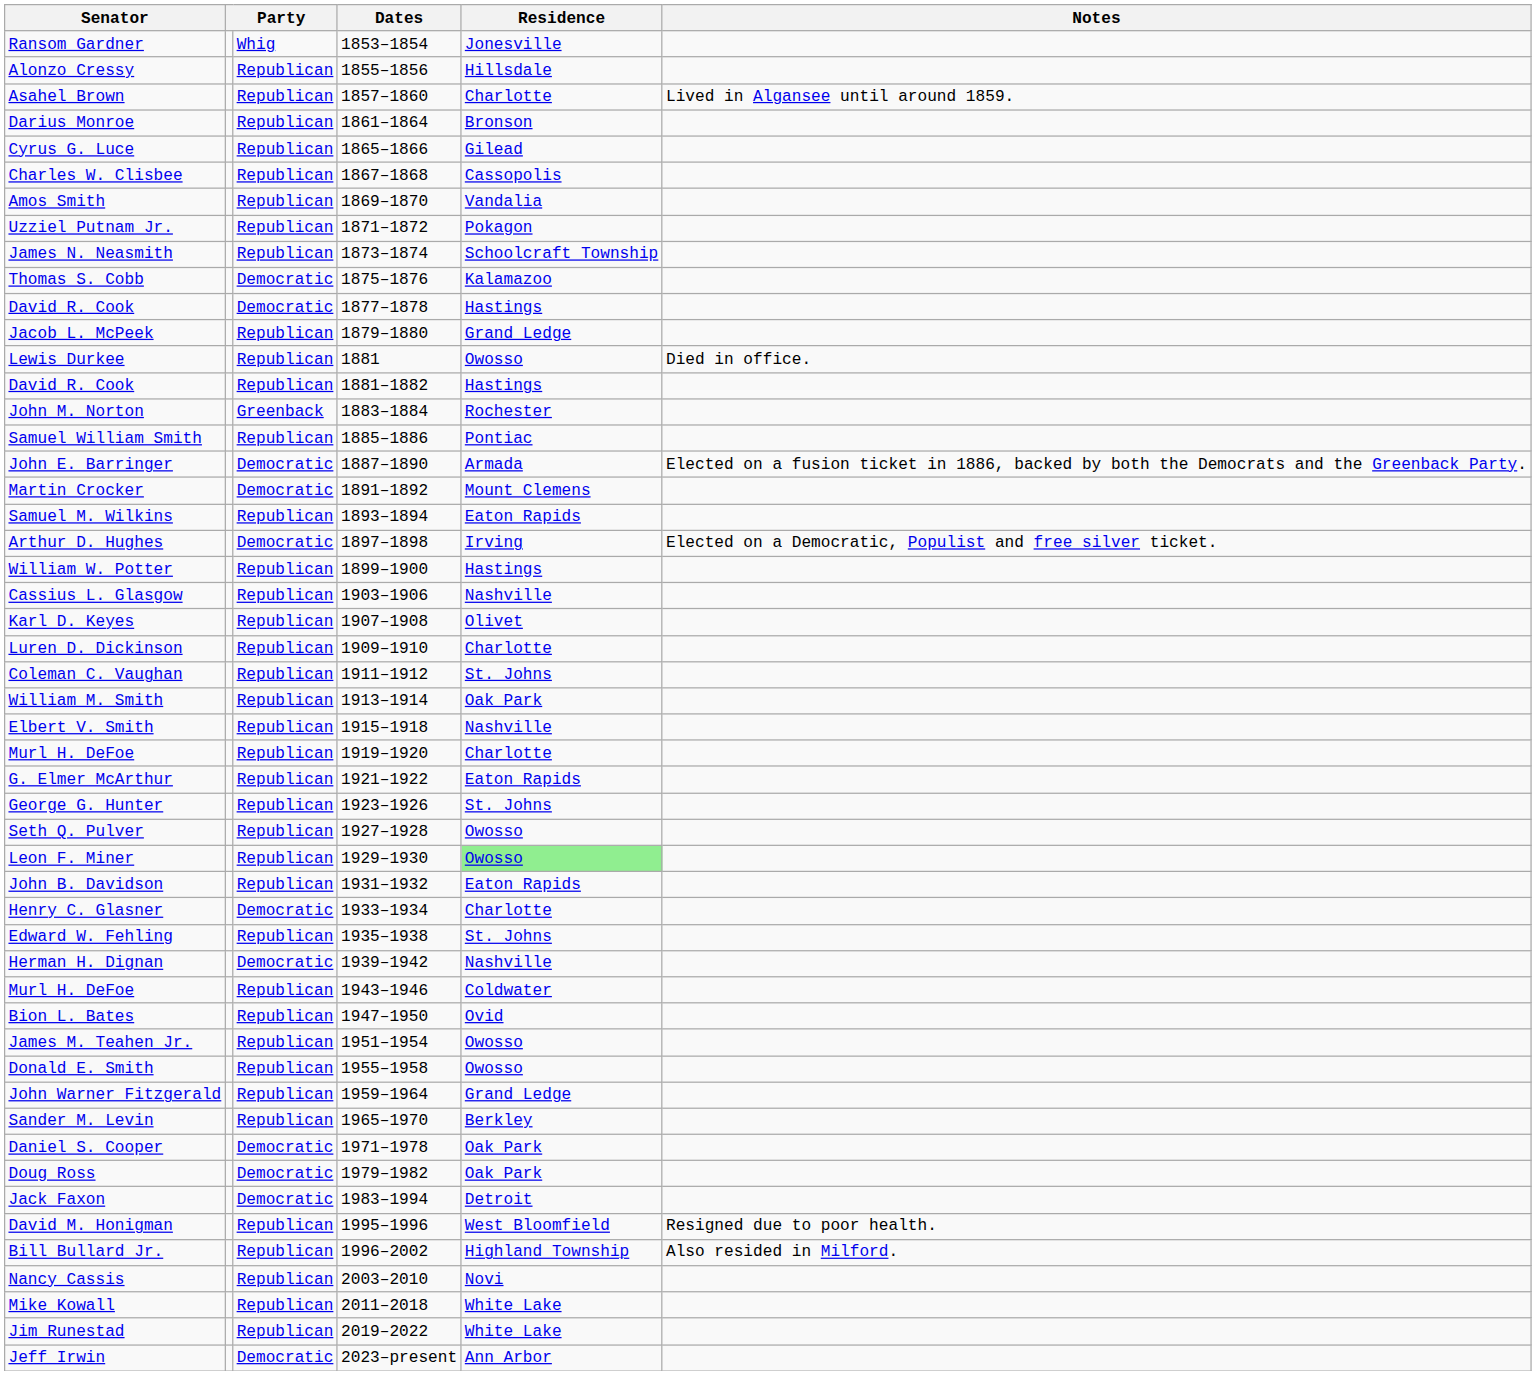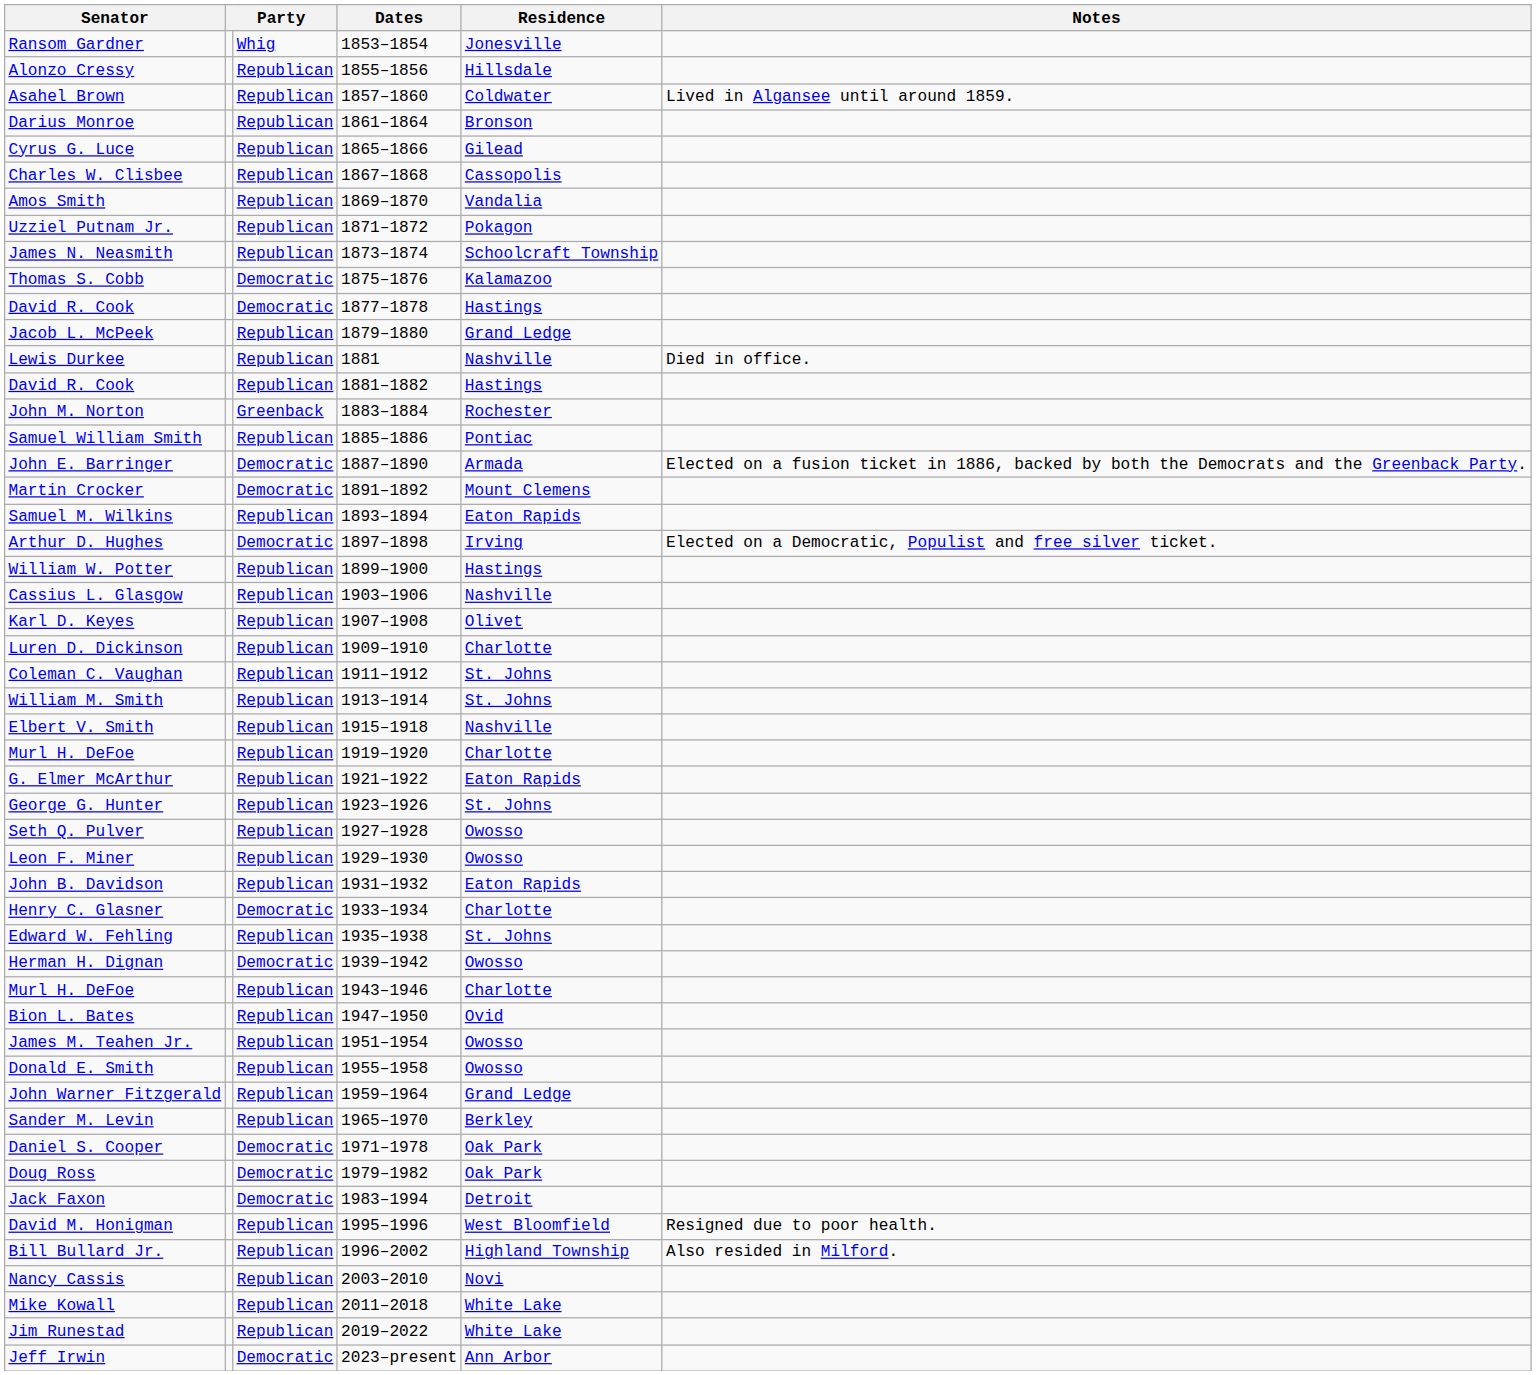 <table class=wikitable>
 <tr valign=bottom>
 <th>Senator</th>
 <th colspan="2">Party</th>
 <th>Dates</th>
 <th>Residence</th>
 <th>Notes</th>
 </tr>
 <tr>
 <td><a href='#'>Ransom Gardner</a></td>
 <td bgcolor=></td>
 <td><a href='#'>Whig</a></td>
 <td>1853–1854</td>
 <td><a href='#'>Jonesville</a></td>
 <td></td>
 </tr>
 <tr>
 <td><a href='#'>Alonzo Cressy</a></td>
 <td bgcolor=></td>
 <td><a href='#'>Republican</a></td>
 <td>1855–1856</td>
 <td><a href='#'>Hillsdale</a></td>
 <td></td>
 </tr>
 <tr>
 <td><a href='#'>Asahel Brown</a></td>
 <td bgcolor=></td>
 <td><a href='#'>Republican</a></td>
 <td>1857–1860</td>
-<td><a href='#'>Charlotte</a></td>
+<td><a href='#'>Coldwater</a></td>
 <td>Lived in <a href='#'>Algansee</a> until around 1859.</td>
 </tr>
 <tr>
 <td><a href='#'>Darius Monroe</a></td>
 <td bgcolor=></td>
 <td><a href='#'>Republican</a></td>
 <td>1861–1864</td>
 <td><a href='#'>Bronson</a></td>
 <td></td>
 </tr>
 <tr>
 <td><a href='#'>Cyrus G. Luce</a></td>
 <td bgcolor=></td>
 <td><a href='#'>Republican</a></td>
 <td>1865–1866</td>
 <td><a href='#'>Gilead</a></td>
 <td></td>
 </tr>
 <tr>
 <td><a href='#'>Charles W. Clisbee</a></td>
 <td bgcolor=></td>
 <td><a href='#'>Republican</a></td>
 <td>1867–1868</td>
 <td><a href='#'>Cassopolis</a></td>
 <td></td>
 </tr>
 <tr>
 <td><a href='#'>Amos Smith</a></td>
 <td bgcolor=></td>
 <td><a href='#'>Republican</a></td>
 <td>1869–1870</td>
 <td><a href='#'>Vandalia</a></td>
 <td></td>
 </tr>
 <tr>
 <td><a href='#'>Uzziel Putnam Jr.</a></td>
 <td bgcolor=></td>
 <td><a href='#'>Republican</a></td>
 <td>1871–1872</td>
 <td><a href='#'>Pokagon</a></td>
 <td></td>
 </tr>
 <tr>
 <td><a href='#'>James N. Neasmith</a></td>
 <td bgcolor=></td>
 <td><a href='#'>Republican</a></td>
 <td>1873–1874</td>
 <td><a href='#'>Schoolcraft Township</a></td>
 <td></td>
 </tr>
 <tr>
 <td><a href='#'>Thomas S. Cobb</a></td>
 <td bgcolor=></td>
 <td><a href='#'>Democratic</a></td>
 <td>1875–1876</td>
 <td><a href='#'>Kalamazoo</a></td>
 <td></td>
 </tr>
 <tr>
 <td><a href='#'>David R. Cook</a></td>
 <td bgcolor=></td>
 <td><a href='#'>Democratic</a></td>
 <td>1877–1878</td>
 <td><a href='#'>Hastings</a></td>
 <td></td>
 </tr>
 <tr>
 <td><a href='#'>Jacob L. McPeek</a></td>
 <td bgcolor=></td>
 <td><a href='#'>Republican</a></td>
 <td>1879–1880</td>
 <td><a href='#'>Grand Ledge</a></td>
 <td></td>
 </tr>
 <tr>
 <td><a href='#'>Lewis Durkee</a></td>
 <td bgcolor=></td>
 <td><a href='#'>Republican</a></td>
 <td>1881</td>
-<td><a href='#'>Owosso</a></td>
+<td><a href='#'>Nashville</a></td>
 <td>Died in office.</td>
 </tr>
 <tr>
 <td><a href='#'>David R. Cook</a></td>
 <td bgcolor=></td>
 <td><a href='#'>Republican</a></td>
 <td>1881–1882</td>
 <td><a href='#'>Hastings</a></td>
 <td></td>
 </tr>
 <tr>
 <td><a href='#'>John M. Norton</a></td>
 <td bgcolor=></td>
 <td><a href='#'>Greenback</a></td>
 <td>1883–1884</td>
 <td><a href='#'>Rochester</a></td>
 <td></td>
 </tr>
 <tr>
 <td><a href='#'>Samuel William Smith</a></td>
 <td bgcolor=></td>
 <td><a href='#'>Republican</a></td>
 <td>1885–1886</td>
 <td><a href='#'>Pontiac</a></td>
 <td></td>
 </tr>
 <tr>
 <td><a href='#'>John E. Barringer</a></td>
 <td bgcolor=></td>
 <td><a href='#'>Democratic</a></td>
 <td>1887–1890</td>
 <td><a href='#'>Armada</a></td>
 <td>Elected on a fusion ticket in 1886, backed by both the Democrats and the <a href='#'>Greenback Party</a>.</td>
 </tr>
 <tr>
 <td><a href='#'>Martin Crocker</a></td>
 <td bgcolor=></td>
 <td><a href='#'>Democratic</a></td>
 <td>1891–1892</td>
 <td><a href='#'>Mount Clemens</a></td>
 <td></td>
 </tr>
 <tr>
 <td><a href='#'>Samuel M. Wilkins</a></td>
 <td bgcolor=></td>
 <td><a href='#'>Republican</a></td>
 <td>1893–1894</td>
 <td><a href='#'>Eaton Rapids</a></td>
 <td></td>
 </tr>
 <tr>
 <td><a href='#'>Arthur D. Hughes</a></td>
 <td bgcolor=></td>
 <td><a href='#'>Democratic</a></td>
 <td>1897–1898</td>
 <td><a href='#'>Irving</a></td>
 <td>Elected on a Democratic, <a href='#'>Populist</a> and <a href='#'>free silver</a> ticket.</td>
 </tr>
 <tr>
 <td><a href='#'>William W. Potter</a></td>
 <td bgcolor=></td>
 <td><a href='#'>Republican</a></td>
 <td>1899–1900</td>
 <td><a href='#'>Hastings</a></td>
 <td></td>
 </tr>
 <tr>
 <td><a href='#'>Cassius L. Glasgow</a></td>
 <td bgcolor=></td>
 <td><a href='#'>Republican</a></td>
 <td>1903–1906</td>
 <td><a href='#'>Nashville</a></td>
 <td></td>
 </tr>
 <tr>
 <td><a href='#'>Karl D. Keyes</a></td>
 <td bgcolor=></td>
 <td><a href='#'>Republican</a></td>
 <td>1907–1908</td>
 <td><a href='#'>Olivet</a></td>
 <td></td>
 </tr>
 <tr>
 <td><a href='#'>Luren D. Dickinson</a></td>
 <td bgcolor=></td>
 <td><a href='#'>Republican</a></td>
 <td>1909–1910</td>
 <td><a href='#'>Charlotte</a></td>
 <td></td>
 </tr>
 <tr>
 <td><a href='#'>Coleman C. Vaughan</a></td>
 <td bgcolor=></td>
 <td><a href='#'>Republican</a></td>
 <td>1911–1912</td>
 <td><a href='#'>St. Johns</a></td>
 <td></td>
 </tr>
 <tr>
 <td><a href='#'>William M. Smith</a></td>
 <td bgcolor=></td>
 <td><a href='#'>Republican</a></td>
 <td>1913–1914</td>
-<td><a href='#'>Oak Park</a></td>
+<td><a href='#'>St. Johns</a></td>
 <td></td>
 </tr>
 <tr>
 <td><a href='#'>Elbert V. Smith</a></td>
 <td bgcolor=></td>
 <td><a href='#'>Republican</a></td>
 <td>1915–1918</td>
 <td><a href='#'>Nashville</a></td>
 <td></td>
 </tr>
 <tr>
 <td><a href='#'>Murl H. DeFoe</a></td>
 <td bgcolor=></td>
 <td><a href='#'>Republican</a></td>
 <td>1919–1920</td>
 <td><a href='#'>Charlotte</a></td>
 <td></td>
 </tr>
 <tr>
 <td><a href='#'>G. Elmer McArthur</a></td>
 <td bgcolor=></td>
 <td><a href='#'>Republican</a></td>
 <td>1921–1922</td>
 <td><a href='#'>Eaton Rapids</a></td>
 <td></td>
 </tr>
 <tr>
 <td><a href='#'>George G. Hunter</a></td>
 <td bgcolor=></td>
 <td><a href='#'>Republican</a></td>
 <td>1923–1926</td>
 <td><a href='#'>St. Johns</a></td>
 <td></td>
 </tr>
 <tr>
 <td><a href='#'>Seth Q. Pulver</a></td>
 <td bgcolor=></td>
 <td><a href='#'>Republican</a></td>
 <td>1927–1928</td>
 <td><a href='#'>Owosso</a></td>
 <td></td>
 </tr>
 <tr>
 <td><a href='#'>Leon F. Miner</a></td>
 <td bgcolor=></td>
 <td><a href='#'>Republican</a></td>
 <td>1929–1930</td>
-<td style="background: lightgreen;"><a href='#'>Owosso</a></td>
+<td><a href='#'>Owosso</a></td>
 <td></td>
 </tr>
 <tr>
 <td><a href='#'>John B. Davidson</a></td>
 <td bgcolor=></td>
 <td><a href='#'>Republican</a></td>
 <td>1931–1932</td>
 <td><a href='#'>Eaton Rapids</a></td>
 <td></td>
 </tr>
 <tr>
 <td><a href='#'>Henry C. Glasner</a></td>
 <td bgcolor=></td>
 <td><a href='#'>Democratic</a></td>
 <td>1933–1934</td>
 <td><a href='#'>Charlotte</a></td>
 <td></td>
 </tr>
 <tr>
 <td><a href='#'>Edward W. Fehling</a></td>
 <td bgcolor=></td>
 <td><a href='#'>Republican</a></td>
 <td>1935–1938</td>
 <td><a href='#'>St. Johns</a></td>
 <td></td>
 </tr>
 <tr>
 <td><a href='#'>Herman H. Dignan</a></td>
 <td bgcolor=></td>
 <td><a href='#'>Democratic</a></td>
 <td>1939–1942</td>
-<td><a href='#'>Nashville</a></td>
+<td><a href='#'>Owosso</a></td>
 <td></td>
 </tr>
 <tr>
 <td><a href='#'>Murl H. DeFoe</a></td>
 <td bgcolor=></td>
 <td><a href='#'>Republican</a></td>
 <td>1943–1946</td>
-<td><a href='#'>Coldwater</a></td>
+<td><a href='#'>Charlotte</a></td>
 <td></td>
 </tr>
 <tr>
 <td><a href='#'>Bion L. Bates</a></td>
 <td bgcolor=></td>
 <td><a href='#'>Republican</a></td>
 <td>1947–1950</td>
 <td><a href='#'>Ovid</a></td>
 <td></td>
 </tr>
 <tr>
 <td><a href='#'>James M. Teahen Jr.</a></td>
 <td bgcolor=></td>
 <td><a href='#'>Republican</a></td>
 <td>1951–1954</td>
 <td><a href='#'>Owosso</a></td>
 <td></td>
 </tr>
 <tr>
 <td><a href='#'>Donald E. Smith</a></td>
 <td bgcolor=></td>
 <td><a href='#'>Republican</a></td>
 <td>1955–1958</td>
 <td><a href='#'>Owosso</a></td>
 <td></td>
 </tr>
 <tr>
 <td><a href='#'>John Warner Fitzgerald</a></td>
 <td bgcolor=></td>
 <td><a href='#'>Republican</a></td>
 <td>1959–1964</td>
 <td><a href='#'>Grand Ledge</a></td>
 <td></td>
 </tr>
 <tr>
 <td><a href='#'>Sander M. Levin</a></td>
 <td bgcolor=></td>
 <td><a href='#'>Republican</a></td>
 <td>1965–1970</td>
 <td><a href='#'>Berkley</a></td>
 <td></td>
 </tr>
 <tr>
 <td><a href='#'>Daniel S. Cooper</a></td>
 <td bgcolor=></td>
 <td><a href='#'>Democratic</a></td>
 <td>1971–1978</td>
 <td><a href='#'>Oak Park</a></td>
 <td></td>
 </tr>
 <tr>
 <td><a href='#'>Doug Ross</a></td>
 <td bgcolor=></td>
 <td><a href='#'>Democratic</a></td>
 <td>1979–1982</td>
 <td><a href='#'>Oak Park</a></td>
 <td></td>
 </tr>
 <tr>
 <td><a href='#'>Jack Faxon</a></td>
 <td bgcolor=></td>
 <td><a href='#'>Democratic</a></td>
 <td>1983–1994</td>
 <td><a href='#'>Detroit</a></td>
 <td></td>
 </tr>
 <tr>
 <td><a href='#'>David M. Honigman</a></td>
 <td bgcolor=></td>
 <td><a href='#'>Republican</a></td>
 <td>1995–1996</td>
 <td><a href='#'>West Bloomfield</a></td>
 <td>Resigned due to poor health.</td>
 </tr>
 <tr>
 <td><a href='#'>Bill Bullard Jr.</a></td>
 <td bgcolor=></td>
 <td><a href='#'>Republican</a></td>
 <td>1996–2002</td>
 <td><a href='#'>Highland Township</a></td>
 <td>Also resided in <a href='#'>Milford</a>.</td>
 </tr>
 <tr>
 <td><a href='#'>Nancy Cassis</a></td>
 <td bgcolor=></td>
 <td><a href='#'>Republican</a></td>
 <td>2003–2010</td>
 <td><a href='#'>Novi</a></td>
 <td></td>
 </tr>
 <tr>
 <td><a href='#'>Mike Kowall</a></td>
 <td bgcolor=></td>
 <td><a href='#'>Republican</a></td>
 <td>2011–2018</td>
 <td><a href='#'>White Lake</a></td>
 <td></td>
 </tr>
 <tr>
 <td><a href='#'>Jim Runestad</a></td>
 <td bgcolor=></td>
 <td><a href='#'>Republican</a></td>
 <td>2019–2022</td>
 <td><a href='#'>White Lake</a></td>
 <td></td>
 </tr>
 <tr>
 <td><a href='#'>Jeff Irwin</a></td>
 <td bgcolor=></td>
 <td><a href='#'>Democratic</a></td>
 <td>2023–present</td>
 <td><a href='#'>Ann Arbor</a></td>
 <td></td>
 </tr>
 </table>
